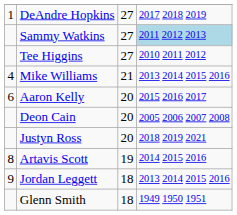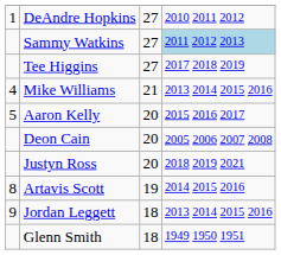 <table class="wikitable">
 <tr>
 </tr>
 <tr>
 <td>1</td>
 <td><a href='#'>DeAndre Hopkins</a></td>
 <td>27</td>
-<td style="font-size:80%;"><a href='#'>2017</a> <a href='#'>2018</a> <a href='#'>2019</a></td>
+<td style="font-size:80%;"><a href='#'>2010</a> <a href='#'>2011</a> <a href='#'>2012</a></td>
 </tr>
 <tr>
 <td></td>
 <td><a href='#'>Sammy Watkins</a></td>
 <td>27</td>
 <td style="background: lightblue; font-size:80%;"><a href='#'>2011</a> <a href='#'>2012</a> <a href='#'>2013</a></td>
 </tr>
 <tr>
 <td></td>
 <td><a href='#'>Tee Higgins</a></td>
 <td>27</td>
-<td style="font-size:80%;"><a href='#'>2010</a> <a href='#'>2011</a> <a href='#'>2012</a></td>
+<td style="font-size:80%;"><a href='#'>2017</a> <a href='#'>2018</a> <a href='#'>2019</a></td>
 </tr>
 <tr>
 <td>4</td>
 <td><a href='#'>Mike Williams</a></td>
 <td>21</td>
 <td style="font-size:80%;"><a href='#'>2013</a> <a href='#'>2014</a> <a href='#'>2015</a> <a href='#'>2016</a></td>
 </tr>
 <tr>
-<td>6</td>
+<td>5</td>
 <td><a href='#'>Aaron Kelly</a></td>
 <td>20</td>
 <td style="font-size:80%;"><a href='#'>2015</a> <a href='#'>2016</a> <a href='#'>2017</a></td>
 </tr>
 <tr>
 <td></td>
 <td><a href='#'>Deon Cain</a></td>
 <td>20</td>
 <td style="font-size:80%;"><a href='#'>2005</a> <a href='#'>2006</a> <a href='#'>2007</a> <a href='#'>2008</a></td>
 </tr>
 <tr>
 <td></td>
 <td><a href='#'>Justyn Ross</a></td>
 <td>20</td>
 <td style="font-size:80%;"><a href='#'>2018</a> <a href='#'>2019</a> <a href='#'>2021</a></td>
 </tr>
 <tr>
 <td>8</td>
 <td><a href='#'>Artavis Scott</a></td>
 <td>19</td>
 <td style="font-size:80%;"><a href='#'>2014</a> <a href='#'>2015</a> <a href='#'>2016</a></td>
 </tr>
 <tr>
 <td>9</td>
 <td><a href='#'>Jordan Leggett</a></td>
 <td>18</td>
 <td style="font-size:80%;"><a href='#'>2013</a> <a href='#'>2014</a> <a href='#'>2015</a> <a href='#'>2016</a></td>
 </tr>
 <tr>
 <td></td>
 <td>Glenn Smith</td>
 <td>18</td>
 <td style="font-size:80%;"><a href='#'>1949</a> <a href='#'>1950</a> <a href='#'>1951</a></td>
 </tr>
 </table>
